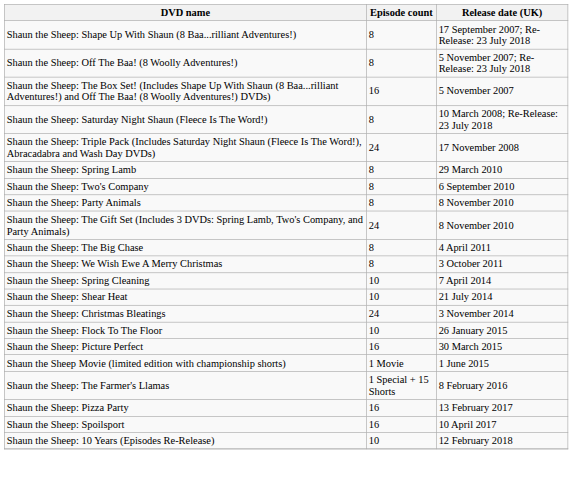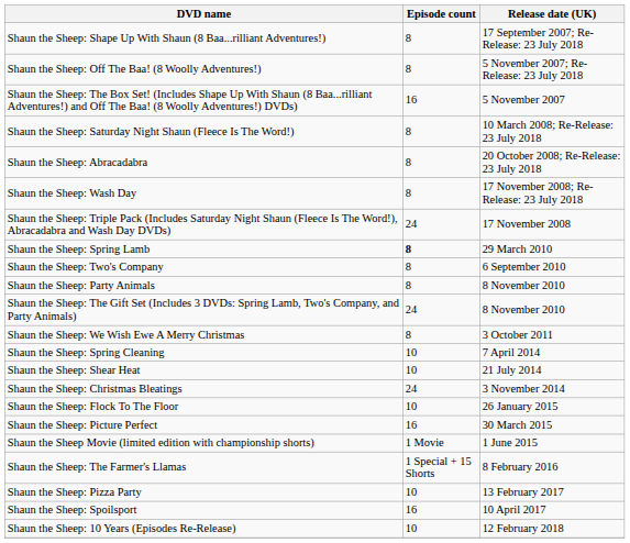 <table class="wikitable collapsible collapsed">
 <tr>
 <th>DVD name</th>
 <th>Episode count</th>
 <th>Release date (UK)</th>
 </tr>
 <tr>
 <td>Shaun the Sheep: Shape Up With Shaun (8 Baa...rilliant Adventures!)</td>
 <td>8</td>
 <td>17 September 2007; Re-Release: 23 July 2018</td>
 </tr>
 <tr>
 <td>Shaun the Sheep: Off The Baa! (8 Woolly Adventures!)</td>
 <td>8</td>
 <td>5 November 2007; Re-Release: 23 July 2018</td>
 </tr>
 <tr>
 <td>Shaun the Sheep: The Box Set! (Includes Shape Up With Shaun (8 Baa...rilliant Adventures!) and Off The Baa! (8 Woolly Adventures!) DVDs)</td>
 <td>16</td>
 <td>5 November 2007</td>
 </tr>
 <tr>
 <td>Shaun the Sheep: Saturday Night Shaun (Fleece Is The Word!)</td>
 <td>8</td>
 <td>10 March 2008; Re-Release: 23 July 2018</td>
 </tr>
 <tr>
+<td>Shaun the Sheep: Abracadabra</td>
+<td>8</td>
+<td>20 October 2008; Re-Release: 23 July 2018</td>
+</tr>
+<tr>
+<td>Shaun the Sheep: Wash Day</td>
+<td>8</td>
+<td>17 November 2008; Re-Release: 23 July 2018</td>
+</tr>
+<tr>
 <td>Shaun the Sheep: Triple Pack (Includes Saturday Night Shaun (Fleece Is The Word!), Abracadabra and Wash Day DVDs)</td>
 <td>24</td>
 <td>17 November 2008</td>
 </tr>
 <tr>
 <td>Shaun the Sheep: Spring Lamb</td>
-<td>8</td>
+<td><strong>8</strong></td>
 <td>29 March 2010</td>
 </tr>
 <tr>
 <td>Shaun the Sheep: Two's Company</td>
 <td>8</td>
 <td>6 September 2010</td>
 </tr>
 <tr>
 <td>Shaun the Sheep: Party Animals</td>
 <td>8</td>
 <td>8 November 2010</td>
 </tr>
 <tr>
 <td>Shaun the Sheep: The Gift Set (Includes 3 DVDs: Spring Lamb, Two's Company, and Party Animals)</td>
 <td>24</td>
 <td>8 November 2010</td>
-</tr>
-<tr>
-<td>Shaun the Sheep: The Big Chase</td>
-<td>8</td>
-<td>4 April 2011</td>
 </tr>
 <tr>
 <td>Shaun the Sheep: We Wish Ewe A Merry Christmas</td>
 <td>8</td>
 <td>3 October 2011</td>
 </tr>
 <tr>
 <td>Shaun the Sheep: Spring Cleaning</td>
 <td>10</td>
 <td>7 April 2014</td>
 </tr>
 <tr>
 <td>Shaun the Sheep: Shear Heat</td>
 <td>10</td>
 <td>21 July 2014</td>
 </tr>
 <tr>
 <td>Shaun the Sheep: Christmas Bleatings</td>
 <td>24</td>
 <td>3 November 2014</td>
 </tr>
 <tr>
 <td>Shaun the Sheep: Flock To The Floor</td>
 <td>10</td>
 <td>26 January 2015</td>
 </tr>
 <tr>
 <td>Shaun the Sheep: Picture Perfect</td>
 <td>16</td>
 <td>30 March 2015</td>
 </tr>
 <tr>
 <td>Shaun the Sheep Movie (limited edition with championship shorts)</td>
 <td>1 Movie</td>
 <td>1 June 2015</td>
 </tr>
 <tr>
 <td>Shaun the Sheep: The Farmer's Llamas</td>
 <td>1 Special + 15 Shorts</td>
 <td>8 February 2016</td>
 </tr>
 <tr>
 <td>Shaun the Sheep: Pizza Party</td>
-<td>16</td>
+<td>10</td>
 <td>13 February 2017</td>
 </tr>
 <tr>
 <td>Shaun the Sheep: Spoilsport</td>
 <td>16</td>
 <td>10 April 2017</td>
 </tr>
 <tr>
 <td>Shaun the Sheep: 10 Years (Episodes Re-Release)</td>
 <td>10</td>
 <td>12 February 2018</td>
 </tr>
 <tr>
 </tr>
 </table>
